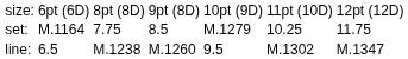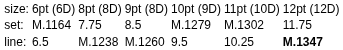 <table style="margin-left:40px;">
 <tr>
 <td>size:</td>
 <td>6pt (6D)</td>
 <td>8pt (8D)</td>
 <td>9pt (8D)</td>
 <td>10pt (9D)</td>
 <td>11pt (10D)</td>
 <td>12pt (12D)</td>
 </tr>
 <tr>
 <td>set:</td>
 <td>M.1164</td>
 <td>7.75</td>
 <td>8.5</td>
 <td>M.1279</td>
-<td>10.25</td>
+<td>M.1302</td>
 <td>11.75</td>
 </tr>
 <tr>
 <td>line:</td>
 <td>6.5</td>
 <td>M.1238</td>
 <td>M.1260</td>
 <td>9.5</td>
-<td>M.1302</td>
-<td>M.1347</td>
+<td>10.25</td>
+<td><strong>M.1347</strong></td>
 </tr>
 </table>
